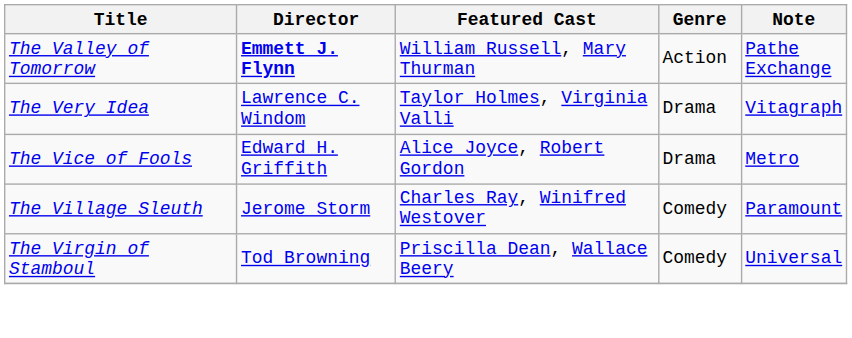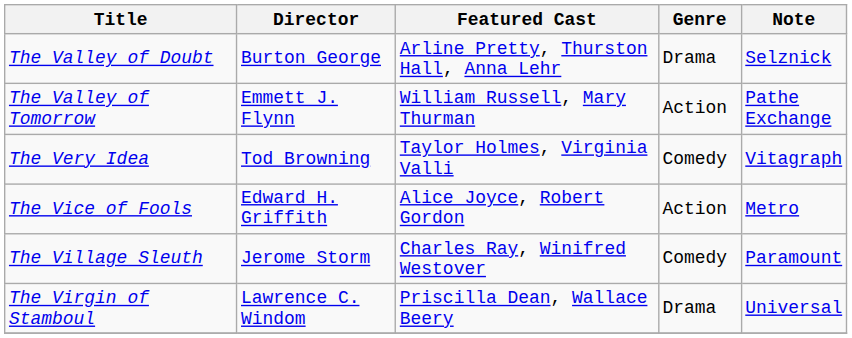 <table class="wikitable">
 <tr>
 <th style="width:30%;">Title</th>
 <th style="width:20%;">Director</th>
 <th style="width:34%;">Featured Cast</th>
 <th style="width:10%;">Genre</th>
 <th style="width:10%;">Note</th>
 </tr>
 <tr>
+<td><em><a href='#'>The Valley of Doubt</a></em></td>
+<td><a href='#'>Burton George</a></td>
+<td><a href='#'>Arline Pretty</a>, <a href='#'>Thurston Hall</a>, <a href='#'>Anna Lehr</a></td>
+<td>Drama</td>
+<td><a href='#'>Selznick</a></td>
+</tr>
+<tr>
 <td><em><a href='#'>The Valley of Tomorrow</a> </em></td>
-<td><strong><a href='#'>Emmett J. Flynn</a></strong></td>
+<td><a href='#'>Emmett J. Flynn</a></td>
 <td><a href='#'>William Russell</a>, <a href='#'>Mary Thurman</a></td>
 <td>Action</td>
 <td><a href='#'>Pathe Exchange</a></td>
 </tr>
 <tr>
 <td><em><a href='#'>The Very Idea</a></em></td>
-<td><a href='#'>Lawrence C. Windom</a></td>
+<td><a href='#'>Tod Browning</a></td>
 <td><a href='#'>Taylor Holmes</a>, <a href='#'>Virginia Valli</a></td>
-<td>Drama</td>
+<td>Comedy</td>
 <td><a href='#'>Vitagraph</a></td>
 </tr>
 <tr>
 <td><em><a href='#'>The Vice of Fools</a></em></td>
 <td><a href='#'>Edward H. Griffith</a></td>
 <td><a href='#'>Alice Joyce</a>, <a href='#'>Robert Gordon</a></td>
-<td>Drama</td>
+<td>Action</td>
 <td><a href='#'>Metro</a></td>
 </tr>
 <tr>
 <td><em><a href='#'>The Village Sleuth</a></em></td>
 <td><a href='#'>Jerome Storm</a></td>
 <td><a href='#'>Charles Ray</a>, <a href='#'>Winifred Westover</a></td>
 <td>Comedy</td>
 <td><a href='#'>Paramount</a></td>
 </tr>
 <tr>
 <td><em><a href='#'>The Virgin of Stamboul</a></em></td>
-<td><a href='#'>Tod Browning</a></td>
+<td><a href='#'>Lawrence C. Windom</a></td>
 <td><a href='#'>Priscilla Dean</a>, <a href='#'>Wallace Beery</a></td>
-<td>Comedy</td>
+<td>Drama</td>
 <td><a href='#'>Universal</a></td>
 </tr>
 <tr>
 </tr>
 </table>
